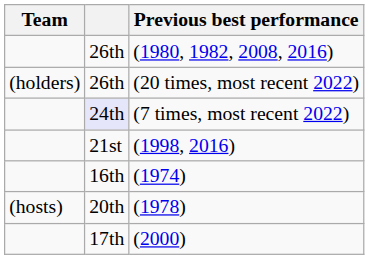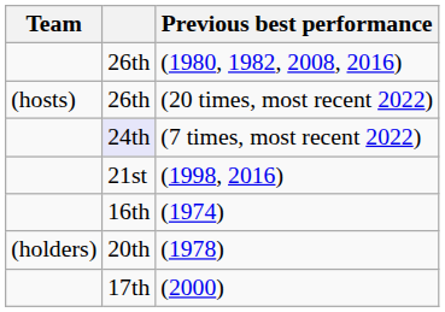 <table class="wikitable sortable" style="text-align: left;">
 <tr>
 <th>Team</th>
 <th data-sort-type="number"></th>
 <th>Previous best performance</th>
 </tr>
 <tr>
 <td></td>
 <td>26th</td>
 <td> (<a href='#'>1980</a>, <a href='#'>1982</a>, <a href='#'>2008</a>, <a href='#'>2016</a>)</td>
 </tr>
 <tr>
-<td> (holders)</td>
+<td> (hosts)</td>
 <td>26th</td>
 <td> (20 times, most recent <a href='#'>2022</a>)</td>
 </tr>
 <tr>
 <td></td>
 <td style="background: lavender;">24th</td>
 <td> (7 times, most recent <a href='#'>2022</a>)</td>
 </tr>
 <tr>
 <td></td>
 <td>21st</td>
 <td> (<a href='#'>1998</a>, <a href='#'>2016</a>)</td>
 </tr>
 <tr>
 <td></td>
 <td>16th</td>
 <td> (<a href='#'>1974</a>)</td>
 </tr>
 <tr>
-<td> (hosts)</td>
+<td> (holders)</td>
 <td>20th</td>
 <td> (<a href='#'>1978</a>)</td>
 </tr>
 <tr>
 <td></td>
 <td>17th</td>
 <td> (<a href='#'>2000</a>)</td>
 </tr>
 </table>
